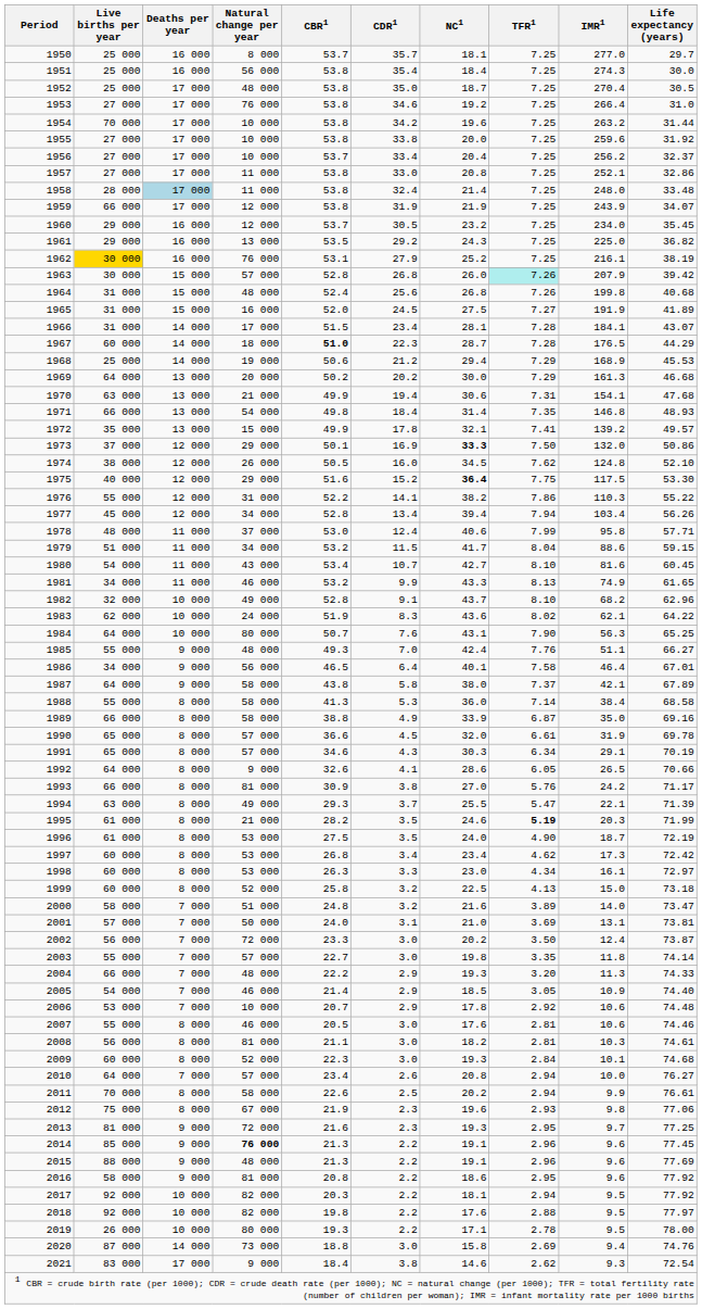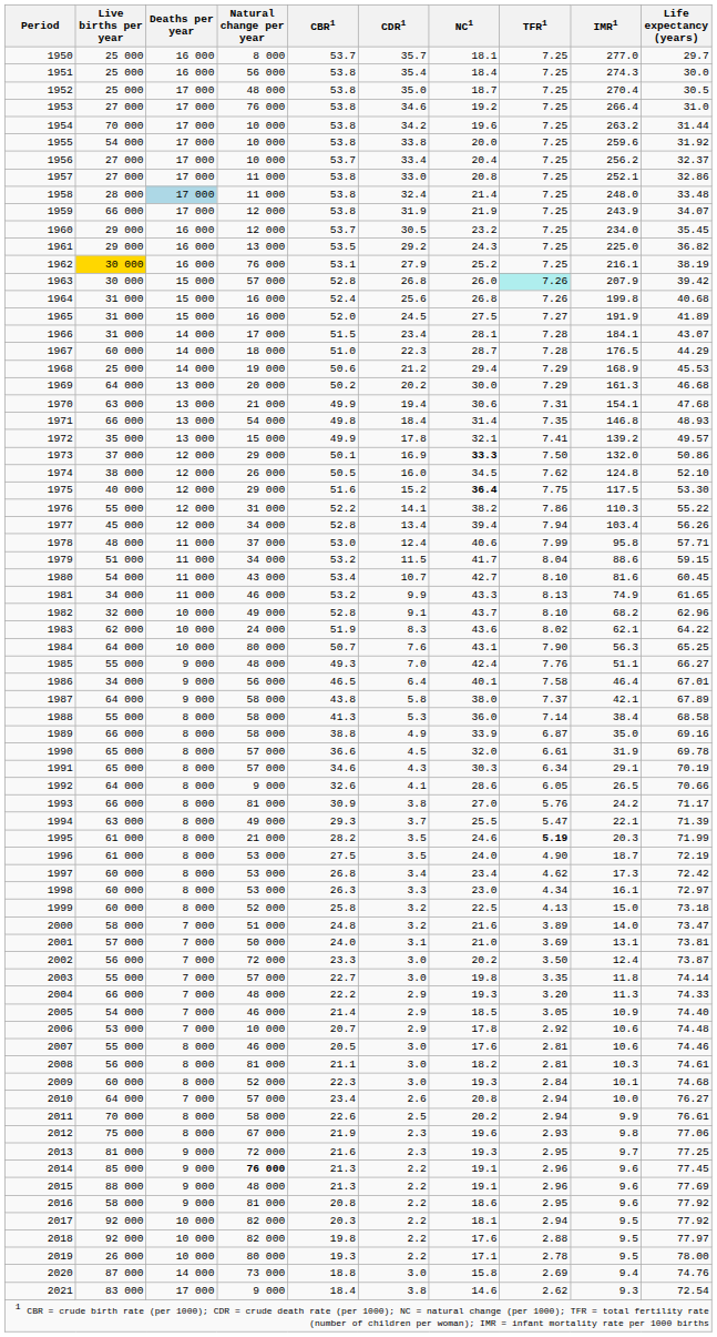 <table class="wikitable" style="text-align:right">
 <tr>
 <th width="80pt">Period</th>
 <th width="80pt">Live births per year</th>
 <th width="80pt">Deaths per year</th>
 <th width="80pt">Natural change per year</th>
 <th width="80pt">CBR<sup>1</sup></th>
 <th width="80pt">CDR<sup>1</sup></th>
 <th width="80pt">NC<sup>1</sup></th>
 <th width="80pt">TFR<sup>1</sup></th>
 <th width="80pt">IMR<sup>1</sup></th>
 <th width="80pt">Life expectancy (years)</th>
 </tr>
 <tr>
 <td>1950</td>
 <td>   25 000</td>
 <td>   16 000</td>
 <td>   8 000</td>
 <td>53.7</td>
 <td>35.7</td>
 <td>18.1</td>
 <td>7.25</td>
 <td>277.0</td>
 <td>29.7</td>
 </tr>
 <tr>
 <td>1951</td>
 <td>  25 000</td>
 <td>  16 000</td>
 <td>  56 000</td>
 <td>53.8</td>
 <td>35.4</td>
 <td>18.4</td>
 <td>7.25</td>
 <td>274.3</td>
 <td>30.0</td>
 </tr>
 <tr>
 <td>1952</td>
 <td>  25 000</td>
 <td>  17 000</td>
 <td>  48 000</td>
 <td>53.8</td>
 <td>35.0</td>
 <td>18.7</td>
 <td>7.25</td>
 <td>270.4</td>
 <td>30.5</td>
 </tr>
 <tr>
 <td>1953</td>
 <td>  27 000</td>
 <td>  17 000</td>
 <td>  76 000</td>
 <td>53.8</td>
 <td>34.6</td>
 <td>19.2</td>
 <td>7.25</td>
 <td>266.4</td>
 <td>31.0</td>
 </tr>
 <tr>
 <td>1954</td>
 <td>  70 000</td>
 <td>  17 000</td>
 <td>  10 000</td>
 <td>53.8</td>
 <td>34.2</td>
 <td>19.6</td>
 <td>7.25</td>
 <td>263.2</td>
 <td>31.44</td>
 </tr>
 <tr>
 <td>1955</td>
-<td>  27 000</td>
+<td>  54 000</td>
 <td>  17 000</td>
 <td>  10 000</td>
 <td>53.8</td>
 <td>33.8</td>
 <td>20.0</td>
 <td>7.25</td>
 <td>259.6</td>
 <td>31.92</td>
 </tr>
 <tr>
 <td>1956</td>
 <td>  27 000</td>
 <td>  17 000</td>
 <td>  10 000</td>
 <td>53.7</td>
 <td>33.4</td>
 <td>20.4</td>
 <td>7.25</td>
 <td>256.2</td>
 <td>32.37</td>
 </tr>
 <tr>
 <td>1957</td>
 <td>  27 000</td>
 <td>  17 000</td>
 <td>  11 000</td>
 <td>53.8</td>
 <td>33.0</td>
 <td>20.8</td>
 <td>7.25</td>
 <td>252.1</td>
 <td>32.86</td>
 </tr>
 <tr>
 <td>1958</td>
 <td>  28 000</td>
 <td style="background: lightblue;">  17 000</td>
 <td>  11 000</td>
 <td>53.8</td>
 <td>32.4</td>
 <td>21.4</td>
 <td>7.25</td>
 <td>248.0</td>
 <td>33.48</td>
 </tr>
 <tr>
 <td>1959</td>
 <td>  66 000</td>
 <td>  17 000</td>
 <td>  12 000</td>
 <td>53.8</td>
 <td>31.9</td>
 <td>21.9</td>
 <td>7.25</td>
 <td>243.9</td>
 <td>34.07</td>
 </tr>
 <tr>
 <td>1960</td>
 <td>  29 000</td>
 <td>  16 000</td>
 <td>  12 000</td>
 <td>53.7</td>
 <td>30.5</td>
 <td>23.2</td>
 <td>7.25</td>
 <td>234.0</td>
 <td>35.45</td>
 </tr>
 <tr>
 <td>1961</td>
 <td>  29 000</td>
 <td>  16 000</td>
 <td>  13 000</td>
 <td>53.5</td>
 <td>29.2</td>
 <td>24.3</td>
 <td>7.25</td>
 <td>225.0</td>
 <td>36.82</td>
 </tr>
 <tr>
 <td>1962</td>
 <td style="background: gold;">  30 000</td>
 <td>  16 000</td>
 <td>  76 000</td>
 <td>53.1</td>
 <td>27.9</td>
 <td>25.2</td>
 <td>7.25</td>
 <td>216.1</td>
 <td>38.19</td>
 </tr>
 <tr>
 <td>1963</td>
 <td>  30 000</td>
 <td>15 000</td>
 <td>  57 000</td>
 <td>52.8</td>
 <td>26.8</td>
 <td>26.0</td>
 <td style="background: paleturquoise;">7.26</td>
 <td>207.9</td>
 <td>39.42</td>
 </tr>
 <tr>
 <td>1964</td>
 <td>  31 000</td>
 <td>  15 000</td>
-<td>  48 000</td>
+<td>  16 000</td>
 <td>52.4</td>
 <td>25.6</td>
 <td>26.8</td>
 <td>7.26</td>
 <td>199.8</td>
 <td>40.68</td>
 </tr>
 <tr>
 <td>1965</td>
 <td>  31 000</td>
 <td>  15 000</td>
 <td>  16 000</td>
 <td>52.0</td>
 <td>24.5</td>
 <td>27.5</td>
 <td>7.27</td>
 <td>191.9</td>
 <td>41.89</td>
 </tr>
 <tr>
 <td>1966</td>
 <td>  31 000</td>
 <td>  14 000</td>
 <td>  17 000</td>
 <td>51.5</td>
 <td>23.4</td>
 <td>28.1</td>
 <td>7.28</td>
 <td>184.1</td>
 <td>43.07</td>
 </tr>
 <tr>
 <td>1967</td>
 <td>  60 000</td>
 <td>  14 000</td>
 <td>  18 000</td>
-<td><strong>51.0</strong></td>
+<td>51.0</td>
 <td>22.3</td>
 <td>28.7</td>
 <td>7.28</td>
 <td>176.5</td>
 <td>44.29</td>
 </tr>
 <tr>
 <td>1968</td>
 <td>  25 000</td>
 <td>  14 000</td>
 <td>  19 000</td>
 <td>50.6</td>
 <td>21.2</td>
 <td>29.4</td>
 <td>7.29</td>
 <td>168.9</td>
 <td>45.53</td>
 </tr>
 <tr>
 <td>1969</td>
 <td>  64 000</td>
 <td>  13 000</td>
 <td>  20 000</td>
 <td>50.2</td>
 <td>20.2</td>
 <td>30.0</td>
 <td>7.29</td>
 <td>161.3</td>
 <td>46.68</td>
 </tr>
 <tr>
 <td>1970</td>
 <td>  63 000</td>
 <td>  13 000</td>
 <td>  21 000</td>
 <td>49.9</td>
 <td>19.4</td>
 <td>30.6</td>
 <td>7.31</td>
 <td>154.1</td>
 <td>47.68</td>
 </tr>
 <tr>
 <td>1971</td>
 <td>  66 000</td>
 <td>  13 000</td>
 <td>  54 000</td>
 <td>49.8</td>
 <td>18.4</td>
 <td>31.4</td>
 <td>7.35</td>
 <td>146.8</td>
 <td>48.93</td>
 </tr>
 <tr>
 <td>1972</td>
 <td>  35 000</td>
 <td>  13 000</td>
 <td>  15 000</td>
 <td>49.9</td>
 <td>17.8</td>
 <td>32.1</td>
 <td>7.41</td>
 <td>139.2</td>
 <td>49.57</td>
 </tr>
 <tr>
 <td>1973</td>
 <td>  37 000</td>
 <td>  12 000</td>
 <td>  29 000</td>
 <td>50.1</td>
 <td>16.9</td>
 <td><strong>33.3</strong></td>
 <td>7.50</td>
 <td>132.0</td>
 <td>50.86</td>
 </tr>
 <tr>
 <td>1974</td>
 <td>  38 000</td>
 <td>  12 000</td>
 <td>  26 000</td>
 <td>50.5</td>
 <td>16.0</td>
 <td>34.5</td>
 <td>7.62</td>
 <td>124.8</td>
 <td>52.10</td>
 </tr>
 <tr>
 <td>1975</td>
 <td>  40 000</td>
 <td>  12 000</td>
 <td>  29 000</td>
 <td>51.6</td>
 <td>15.2</td>
 <td><strong>36.4</strong></td>
 <td>7.75</td>
 <td>117.5</td>
 <td>53.30</td>
 </tr>
 <tr>
 <td>1976</td>
 <td>  55 000</td>
 <td>  12 000</td>
 <td>  31 000</td>
 <td>52.2</td>
 <td>14.1</td>
 <td>38.2</td>
 <td>7.86</td>
 <td>110.3</td>
 <td>55.22</td>
 </tr>
 <tr>
 <td>1977</td>
 <td>  45 000</td>
 <td>  12 000</td>
 <td>  34 000</td>
 <td>52.8</td>
 <td>13.4</td>
 <td>39.4</td>
 <td>7.94</td>
 <td>103.4</td>
 <td>56.26</td>
 </tr>
 <tr>
 <td>1978</td>
 <td>  48 000</td>
 <td>  11 000</td>
 <td>  37 000</td>
 <td>53.0</td>
 <td>12.4</td>
 <td>40.6</td>
 <td>7.99</td>
 <td>95.8</td>
 <td>57.71</td>
 </tr>
 <tr>
 <td>1979</td>
 <td>  51 000</td>
 <td>  11 000</td>
 <td>  34 000</td>
 <td>53.2</td>
 <td>11.5</td>
 <td>41.7</td>
 <td>8.04</td>
 <td>88.6</td>
 <td>59.15</td>
 </tr>
 <tr>
 <td>1980</td>
 <td>  54 000</td>
 <td>  11 000</td>
 <td>  43 000</td>
 <td>53.4</td>
 <td>10.7</td>
 <td>42.7</td>
 <td>8.10</td>
 <td>81.6</td>
 <td>60.45</td>
 </tr>
 <tr>
 <td>1981</td>
 <td>  34 000</td>
 <td>  11 000</td>
 <td>  46 000</td>
 <td>53.2</td>
 <td>9.9</td>
 <td>43.3</td>
 <td>8.13</td>
 <td>74.9</td>
 <td>61.65</td>
 </tr>
 <tr>
 <td>1982</td>
 <td>  32 000</td>
 <td>  10 000</td>
 <td>  49 000</td>
 <td>52.8</td>
 <td>9.1</td>
 <td>43.7</td>
 <td>8.10</td>
 <td>68.2</td>
 <td>62.96</td>
 </tr>
 <tr>
 <td>1983</td>
 <td>  62 000</td>
 <td>  10 000</td>
 <td>  24 000</td>
 <td>51.9</td>
 <td>8.3</td>
 <td>43.6</td>
 <td>8.02</td>
 <td>62.1</td>
 <td>64.22</td>
 </tr>
 <tr>
 <td>1984</td>
 <td>  64 000</td>
 <td>  10 000</td>
 <td>  80 000</td>
 <td>50.7</td>
 <td>7.6</td>
 <td>43.1</td>
 <td>7.90</td>
 <td>56.3</td>
 <td>65.25</td>
 </tr>
 <tr>
 <td>1985</td>
 <td>  55 000</td>
 <td>  9 000</td>
 <td>  48 000</td>
 <td>49.3</td>
 <td>7.0</td>
 <td>42.4</td>
 <td>7.76</td>
 <td>51.1</td>
 <td>66.27</td>
 </tr>
 <tr>
 <td>1986</td>
 <td>  34 000</td>
 <td>  9 000</td>
 <td>  56 000</td>
 <td>46.5</td>
 <td>6.4</td>
 <td>40.1</td>
 <td>7.58</td>
 <td>46.4</td>
 <td>67.01</td>
 </tr>
 <tr>
 <td>1987</td>
 <td>  64 000</td>
 <td>  9 000</td>
 <td>  58 000</td>
 <td>43.8</td>
 <td>5.8</td>
 <td>38.0</td>
 <td>7.37</td>
 <td>42.1</td>
 <td>67.89</td>
 </tr>
 <tr>
 <td>1988</td>
 <td>  55 000</td>
 <td>  8 000</td>
 <td>  58 000</td>
 <td>41.3</td>
 <td>5.3</td>
 <td>36.0</td>
 <td>7.14</td>
 <td>38.4</td>
 <td>68.58</td>
 </tr>
 <tr>
 <td>1989</td>
 <td>  66 000</td>
 <td>  8 000</td>
 <td>  58 000</td>
 <td>38.8</td>
 <td>4.9</td>
 <td>33.9</td>
 <td>6.87</td>
 <td>35.0</td>
 <td>69.16</td>
 </tr>
 <tr>
 <td>1990</td>
 <td>  65 000</td>
 <td>  8 000</td>
 <td>  57 000</td>
 <td>36.6</td>
 <td>4.5</td>
 <td>32.0</td>
 <td>6.61</td>
 <td>31.9</td>
 <td>69.78</td>
 </tr>
 <tr>
 <td>1991</td>
 <td>  65 000</td>
 <td>  8 000</td>
 <td>  57 000</td>
 <td>34.6</td>
 <td>4.3</td>
 <td>30.3</td>
 <td>6.34</td>
 <td>29.1</td>
 <td>70.19</td>
 </tr>
 <tr>
 <td>1992</td>
 <td>  64 000</td>
 <td>  8 000</td>
 <td>  9 000</td>
 <td>32.6</td>
 <td>4.1</td>
 <td>28.6</td>
 <td>6.05</td>
 <td>26.5</td>
 <td>70.66</td>
 </tr>
 <tr>
 <td>1993</td>
 <td>  66 000</td>
 <td>  8 000</td>
 <td>  81 000</td>
 <td>30.9</td>
 <td>3.8</td>
 <td>27.0</td>
 <td>5.76</td>
 <td>24.2</td>
 <td>71.17</td>
 </tr>
 <tr>
 <td>1994</td>
 <td>  63 000</td>
 <td>  8 000</td>
 <td>  49 000</td>
 <td>29.3</td>
 <td>3.7</td>
 <td>25.5</td>
 <td>5.47</td>
 <td>22.1</td>
 <td>71.39</td>
 </tr>
 <tr>
 <td>1995</td>
 <td>  61 000</td>
 <td>  8 000</td>
 <td>  21 000</td>
 <td>28.2</td>
 <td>3.5</td>
 <td>24.6</td>
 <td><strong>5.19</strong></td>
 <td>20.3</td>
 <td>71.99</td>
 </tr>
 <tr>
 <td>1996</td>
 <td>  61 000</td>
 <td>  8 000</td>
 <td>  53 000</td>
 <td>27.5</td>
 <td>3.5</td>
 <td>24.0</td>
 <td>4.90</td>
 <td>18.7</td>
 <td>72.19</td>
 </tr>
 <tr>
 <td>1997</td>
 <td>  60 000</td>
 <td>  8 000</td>
 <td>  53 000</td>
 <td>26.8</td>
 <td>3.4</td>
 <td>23.4</td>
 <td>4.62</td>
 <td>17.3</td>
 <td>72.42</td>
 </tr>
 <tr>
 <td>1998</td>
 <td>  60 000</td>
 <td>  8 000</td>
 <td>  53 000</td>
 <td>26.3</td>
 <td>3.3</td>
 <td>23.0</td>
 <td>4.34</td>
 <td>16.1</td>
 <td>72.97</td>
 </tr>
 <tr>
 <td>1999</td>
 <td>  60 000</td>
 <td>  8 000</td>
 <td>  52 000</td>
 <td>25.8</td>
 <td>3.2</td>
 <td>22.5</td>
 <td>4.13</td>
 <td>15.0</td>
 <td>73.18</td>
 </tr>
 <tr>
 <td>2000</td>
 <td>  58 000</td>
 <td>  7 000</td>
 <td>  51 000</td>
 <td>24.8</td>
 <td>3.2</td>
 <td>21.6</td>
 <td>3.89</td>
 <td>14.0</td>
 <td>73.47</td>
 </tr>
 <tr>
 <td>2001</td>
 <td>  57 000</td>
 <td>  7 000</td>
 <td>  50 000</td>
 <td>24.0</td>
 <td>3.1</td>
 <td>21.0</td>
 <td>3.69</td>
 <td>13.1</td>
 <td>73.81</td>
 </tr>
 <tr>
 <td>2002</td>
 <td>  56 000</td>
 <td>  7 000</td>
 <td>  72 000</td>
 <td>23.3</td>
 <td>3.0</td>
 <td>20.2</td>
 <td>3.50</td>
 <td>12.4</td>
 <td>73.87</td>
 </tr>
 <tr>
 <td>2003</td>
 <td>  55 000</td>
 <td>  7 000</td>
 <td>  57 000</td>
 <td>22.7</td>
 <td>3.0</td>
 <td>19.8</td>
 <td>3.35</td>
 <td>11.8</td>
 <td>74.14</td>
 </tr>
 <tr>
 <td>2004</td>
 <td>  66 000</td>
 <td>  7 000</td>
 <td>  48 000</td>
 <td>22.2</td>
 <td>2.9</td>
 <td>19.3</td>
 <td>3.20</td>
 <td>11.3</td>
 <td>74.33</td>
 </tr>
 <tr>
 <td>2005</td>
 <td>  54 000</td>
 <td>  7 000</td>
 <td>  46 000</td>
 <td>21.4</td>
 <td>2.9</td>
 <td>18.5</td>
 <td>3.05</td>
 <td>10.9</td>
 <td>74.40</td>
 </tr>
 <tr>
 <td>2006</td>
 <td>  53 000</td>
 <td>  7 000</td>
 <td>  10 000</td>
 <td>20.7</td>
 <td>2.9</td>
 <td>17.8</td>
 <td>2.92</td>
 <td>10.6</td>
 <td>74.48</td>
 </tr>
 <tr>
 <td>2007</td>
 <td>  55 000</td>
 <td>  8 000</td>
 <td>  46 000</td>
 <td>20.5</td>
 <td>3.0</td>
 <td>17.6</td>
 <td>2.81</td>
 <td>10.6</td>
 <td>74.46</td>
 </tr>
 <tr>
 <td>2008</td>
 <td>  56 000</td>
 <td>  8 000</td>
 <td>  81 000</td>
 <td>21.1</td>
 <td>3.0</td>
 <td>18.2</td>
 <td>2.81</td>
 <td>10.3</td>
 <td>74.61</td>
 </tr>
 <tr>
 <td>2009</td>
 <td>  60 000</td>
 <td>  8 000</td>
 <td>  52 000</td>
 <td>22.3</td>
 <td>3.0</td>
 <td>19.3</td>
 <td>2.84</td>
 <td>10.1</td>
 <td>74.68</td>
 </tr>
 <tr>
 <td>2010</td>
 <td>  64 000</td>
 <td>  7 000</td>
 <td>  57 000</td>
 <td>23.4</td>
 <td>2.6</td>
 <td>20.8</td>
 <td>2.94</td>
 <td>10.0</td>
 <td>76.27</td>
 </tr>
 <tr>
 <td>2011</td>
 <td>  70 000</td>
 <td>  8 000</td>
 <td>  58 000</td>
 <td>22.6</td>
 <td>2.5</td>
 <td>20.2</td>
 <td>2.94</td>
 <td>9.9</td>
 <td>76.61</td>
 </tr>
 <tr>
 <td>2012</td>
 <td>  75 000</td>
 <td>  8 000</td>
 <td>  67 000</td>
 <td>21.9</td>
 <td>2.3</td>
 <td>19.6</td>
 <td>2.93</td>
 <td>9.8</td>
 <td>77.06</td>
 </tr>
 <tr>
 <td>2013</td>
 <td>  81 000</td>
 <td>  9 000</td>
 <td>  72 000</td>
 <td>21.6</td>
 <td>2.3</td>
 <td>19.3</td>
 <td>2.95</td>
 <td>9.7</td>
 <td>77.25</td>
 </tr>
 <tr>
 <td>2014</td>
 <td>  85 000</td>
 <td>  9 000</td>
 <td><strong>  76 000</strong></td>
 <td>21.3</td>
 <td>2.2</td>
 <td>19.1</td>
 <td>2.96</td>
 <td>9.6</td>
 <td>77.45</td>
 </tr>
 <tr>
 <td>2015</td>
 <td>  88 000</td>
 <td>  9 000</td>
 <td>  48 000</td>
 <td>21.3</td>
 <td>2.2</td>
 <td>19.1</td>
 <td>2.96</td>
 <td>9.6</td>
 <td>77.69</td>
 </tr>
 <tr>
 <td>2016</td>
 <td>  58 000</td>
 <td>  9 000</td>
 <td>  81 000</td>
 <td>20.8</td>
 <td>2.2</td>
 <td>18.6</td>
 <td>2.95</td>
 <td>9.6</td>
 <td>77.92</td>
 </tr>
 <tr>
 <td>2017</td>
 <td>  92 000</td>
 <td>  10 000</td>
 <td>  82 000</td>
 <td>20.3</td>
 <td>2.2</td>
 <td>18.1</td>
 <td>2.94</td>
 <td>9.5</td>
 <td>77.92</td>
 </tr>
 <tr>
 <td>2018</td>
 <td>  92 000</td>
 <td>  10 000</td>
 <td>  82 000</td>
 <td>19.8</td>
 <td>2.2</td>
 <td>17.6</td>
 <td>2.88</td>
 <td>9.5</td>
 <td>77.97</td>
 </tr>
 <tr>
 <td>2019</td>
 <td>  26 000</td>
 <td>  10 000</td>
 <td>  80 000</td>
 <td>19.3</td>
 <td>2.2</td>
 <td>17.1</td>
 <td>2.78</td>
 <td>9.5</td>
 <td>78.00</td>
 </tr>
 <tr>
 <td>2020</td>
 <td>  87 000</td>
 <td>  14 000</td>
 <td>  73 000</td>
 <td>18.8</td>
 <td>3.0</td>
 <td>15.8</td>
 <td>2.69</td>
 <td>9.4</td>
 <td>74.76</td>
 </tr>
 <tr>
 <td>2021</td>
 <td>  83 000</td>
 <td>  17 000</td>
 <td>  9 000</td>
 <td>18.4</td>
 <td>3.8</td>
 <td>14.6</td>
 <td>2.62</td>
 <td>9.3</td>
 <td>72.54</td>
 </tr>
 <tr>
 <td colspan="10"><sup>1</sup> <small>CBR = crude birth rate (per 1000); CDR = crude death rate (per 1000); NC = natural change (per 1000); TFR = total fertility rate (number of children per woman); IMR = infant mortality rate per 1000 births</small></td>
 </tr>
 </table>
